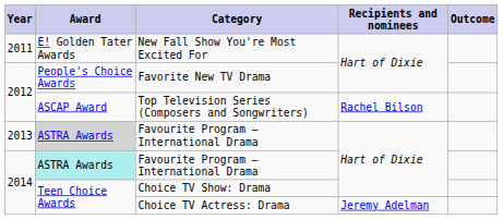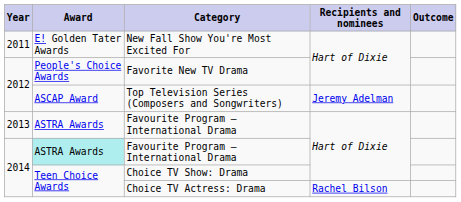 <table class="wikitable"">
 <tr align="center">
 <th style="background:#CCCCEE;">Year</th>
 <th style="background:#CCCCEE;">Award</th>
 <th style="background:#CCCCEE;">Category</th>
 <th style="background:#CCCCEE;">Recipients and nominees</th>
 <th style="background:#CCCCEE;">Outcome</th>
 </tr>
 <tr>
 <td>2011</td>
 <td><a href='#'>E!</a> Golden Tater Awards</td>
 <td>New Fall Show You're Most Excited For</td>
 <td rowspan="2"><em>Hart of Dixie</em></td>
 <td></td>
 </tr>
 <tr>
 <td rowspan="2">2012</td>
 <td><a href='#'>People's Choice Awards</a></td>
 <td>Favorite New TV Drama</td>
 <td></td>
 </tr>
 <tr>
 <td><a href='#'>ASCAP Award</a></td>
 <td>Top Television Series (Composers and Songwriters)</td>
-<td><a href='#'>Rachel Bilson</a></td>
+<td><a href='#'>Jeremy Adelman</a></td>
 <td></td>
 </tr>
 <tr>
 <td>2013</td>
-<td style="background: lightgrey;"><a href='#'>ASTRA Awards</a></td>
+<td><a href='#'>ASTRA Awards</a></td>
 <td>Favourite Program – International Drama</td>
 <td rowspan="3"><em>Hart of Dixie</em></td>
 <td></td>
 </tr>
 <tr>
 <td rowspan="3">2014</td>
 <td style="background: paleturquoise;">ASTRA Awards</td>
 <td>Favourite Program – International Drama</td>
 <td></td>
 </tr>
 <tr>
 <td rowspan="2"><a href='#'>Teen Choice Awards</a></td>
 <td>Choice TV Show: Drama</td>
 <td></td>
 </tr>
 <tr>
 <td>Choice TV Actress: Drama</td>
-<td><a href='#'>Jeremy Adelman</a></td>
+<td><a href='#'>Rachel Bilson</a></td>
 <td></td>
 </tr>
 </table>
